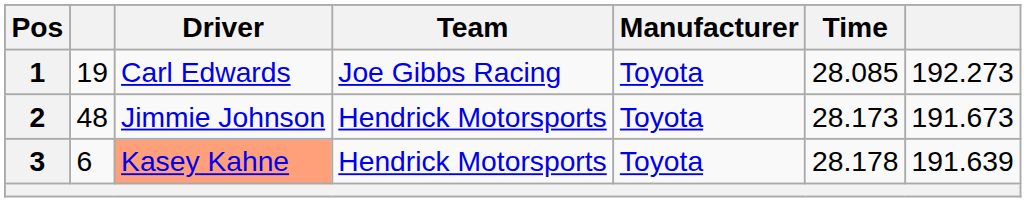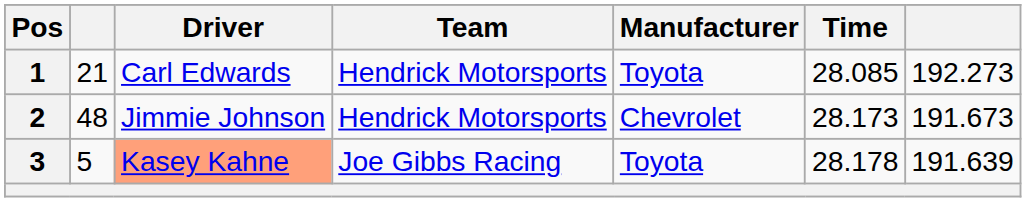 <table class="wikitable" style="font-size:95%">
 <tr>
 <th>Pos</th>
 <th></th>
 <th>Driver</th>
 <th>Team</th>
 <th>Manufacturer</th>
 <th>Time</th>
 <th></th>
 </tr>
 <tr>
 <th>1</th>
-<td>19</td>
+<td>21</td>
 <td><a href='#'>Carl Edwards</a></td>
-<td><a href='#'>Joe Gibbs Racing</a></td>
+<td><a href='#'>Hendrick Motorsports</a></td>
 <td><a href='#'>Toyota</a></td>
 <td>28.085</td>
 <td>192.273</td>
 </tr>
 <tr>
 <th>2</th>
 <td>48</td>
 <td><a href='#'>Jimmie Johnson</a></td>
 <td><a href='#'>Hendrick Motorsports</a></td>
-<td><a href='#'>Toyota</a></td>
+<td><a href='#'>Chevrolet</a></td>
 <td>28.173</td>
 <td>191.673</td>
 </tr>
 <tr>
 <th>3</th>
-<td>6</td>
+<td>5</td>
 <td style="background: lightsalmon;"><a href='#'>Kasey Kahne</a></td>
-<td><a href='#'>Hendrick Motorsports</a></td>
+<td><a href='#'>Joe Gibbs Racing</a></td>
 <td><a href='#'>Toyota</a></td>
 <td>28.178</td>
 <td>191.639</td>
 </tr>
 <tr>
 <th colspan="7"></th>
 </tr>
 </table>
